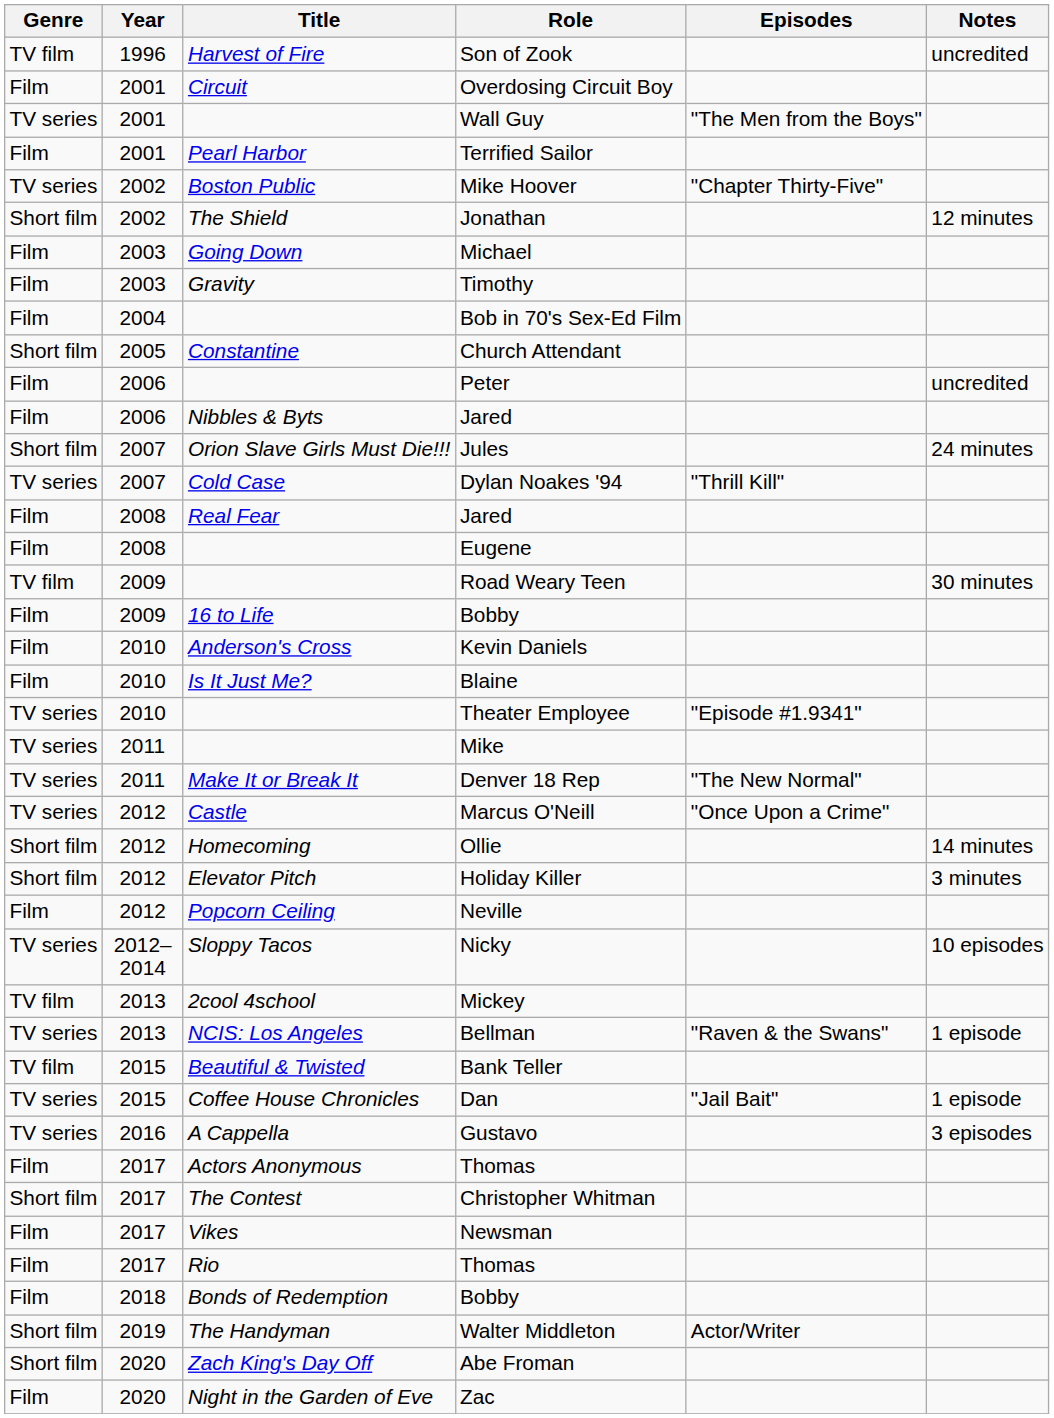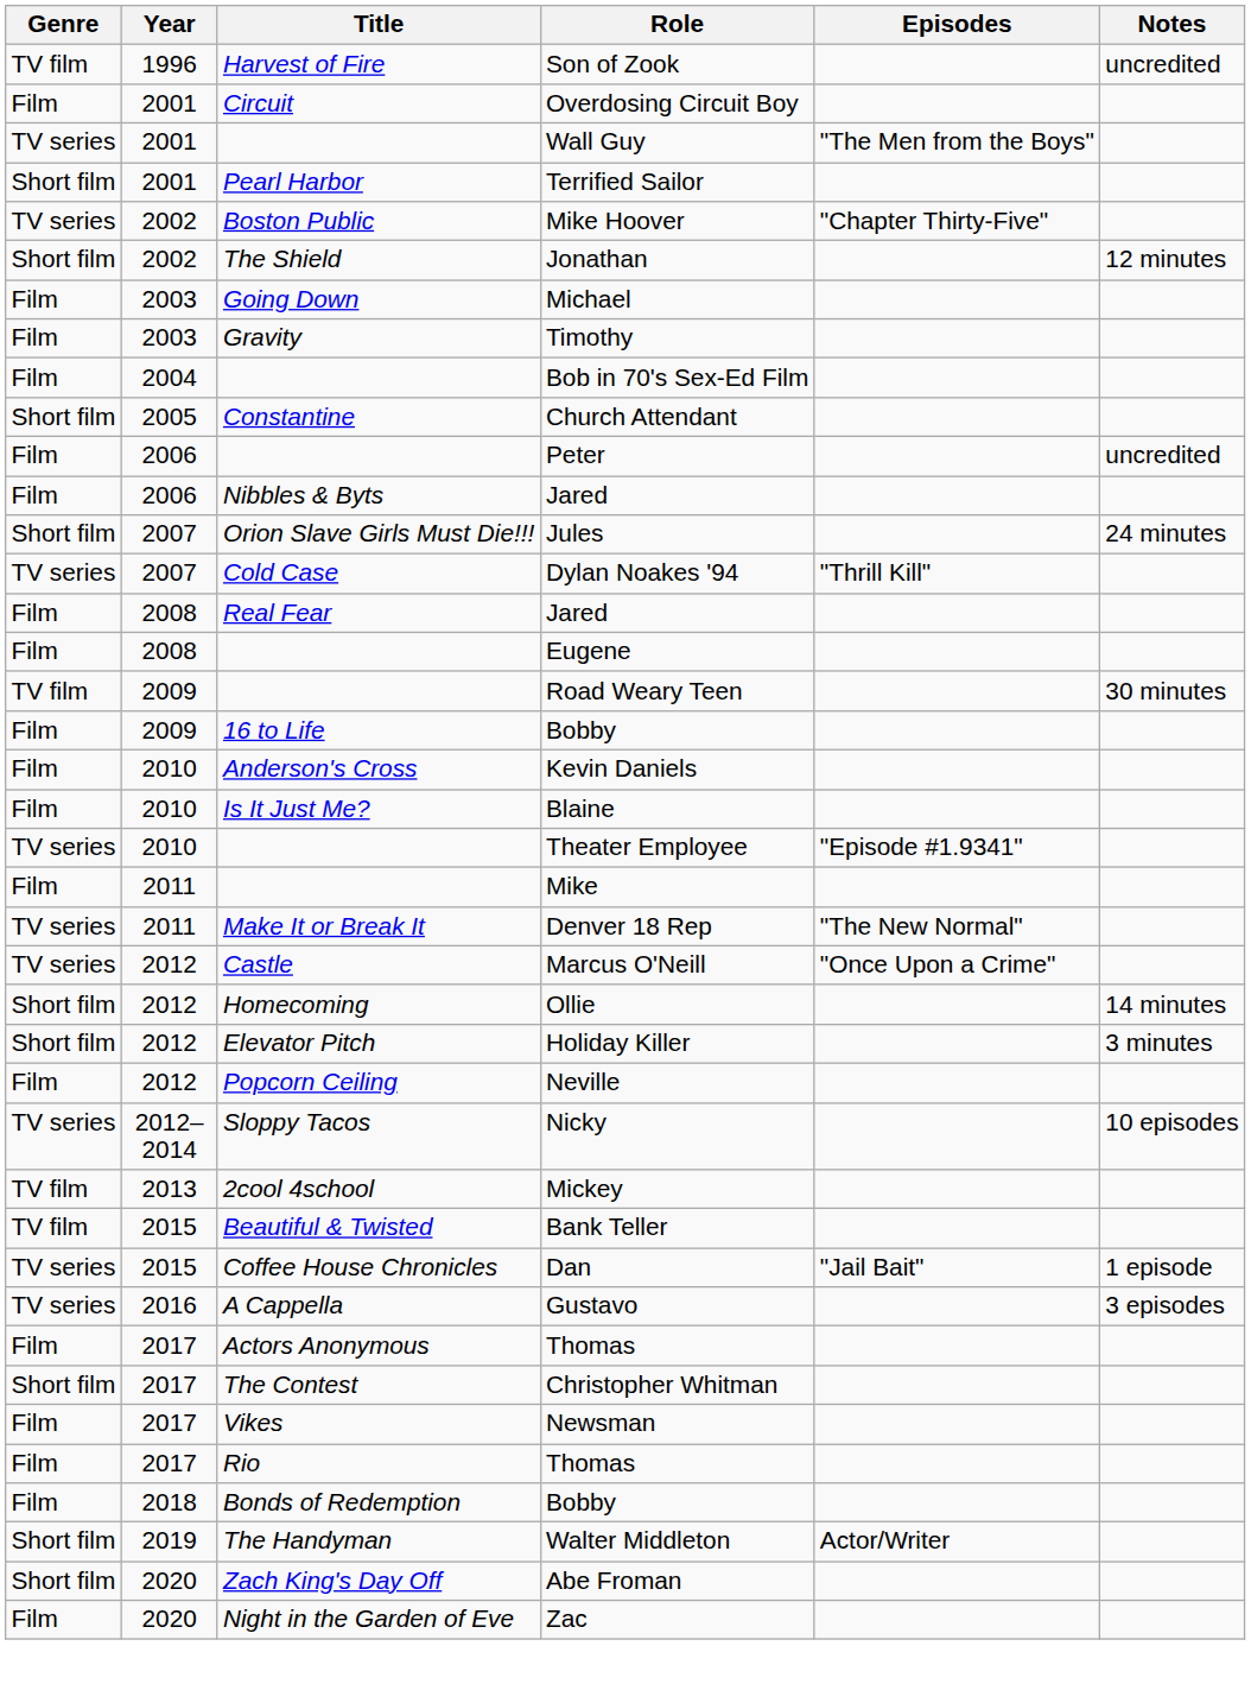 <table class="wikitable sortable">
 <tr>
 <th>Genre</th>
 <th width="55">Year</th>
 <th>Title</th>
 <th>Role</th>
 <th>Episodes</th>
 <th>Notes</th>
 </tr>
 <tr valign="top">
 <td>TV film</td>
 <td align="center">1996</td>
 <td><em><a href='#'>Harvest of Fire</a></em></td>
 <td>Son of Zook</td>
 <td></td>
 <td>uncredited</td>
 </tr>
 <tr valign="top">
 <td>Film</td>
 <td align="center">2001</td>
 <td><em><a href='#'>Circuit</a></em></td>
 <td>Overdosing Circuit Boy</td>
 <td></td>
 <td></td>
 </tr>
 <tr valign="top">
 <td>TV series</td>
 <td align="center">2001</td>
 <td><em></em></td>
 <td>Wall Guy</td>
 <td>"The Men from the Boys"</td>
 <td></td>
 </tr>
 <tr valign="top">
-<td>Film</td>
+<td>Short film</td>
 <td align="center">2001</td>
 <td><em><a href='#'>Pearl Harbor</a></em></td>
 <td>Terrified Sailor</td>
 <td></td>
 <td></td>
 </tr>
 <tr valign="top">
 <td>TV series</td>
 <td align="center">2002</td>
 <td><em><a href='#'>Boston Public</a></em></td>
 <td>Mike Hoover</td>
 <td>"Chapter Thirty-Five"</td>
 <td></td>
 </tr>
 <tr valign="top">
 <td>Short film</td>
 <td align="center">2002</td>
 <td><em>The Shield</em></td>
 <td>Jonathan</td>
 <td></td>
 <td>12 minutes</td>
 </tr>
 <tr valign="top">
 <td>Film</td>
 <td align="center">2003</td>
 <td><em><a href='#'>Going Down</a></em></td>
 <td>Michael</td>
 <td></td>
 <td></td>
 </tr>
 <tr valign="top">
 <td>Film</td>
 <td align="center">2003</td>
 <td><em>Gravity</em></td>
 <td>Timothy</td>
 <td></td>
 <td></td>
 </tr>
 <tr valign="top">
 <td>Film</td>
 <td align="center">2004</td>
 <td><em></em></td>
 <td>Bob in 70's Sex-Ed Film</td>
 <td></td>
 <td></td>
 </tr>
 <tr valign="top">
 <td>Short film</td>
 <td align="center">2005</td>
 <td><em><a href='#'>Constantine</a></em></td>
 <td>Church Attendant</td>
 <td></td>
 <td></td>
 </tr>
 <tr valign="top">
 <td>Film</td>
 <td align="center">2006</td>
 <td><em></em></td>
 <td>Peter</td>
 <td></td>
 <td>uncredited</td>
 </tr>
 <tr valign="top">
 <td>Film</td>
 <td align="center">2006</td>
 <td><em>Nibbles & Byts</em></td>
 <td>Jared</td>
 <td></td>
 <td></td>
 </tr>
 <tr valign="top">
 <td>Short film</td>
 <td align="center">2007</td>
 <td><em>Orion Slave Girls Must Die!!!</em></td>
 <td>Jules</td>
 <td></td>
 <td>24 minutes</td>
 </tr>
 <tr valign="top">
 <td>TV series</td>
 <td align="center">2007</td>
 <td><em><a href='#'>Cold Case</a></em></td>
 <td>Dylan Noakes '94</td>
 <td>"Thrill Kill"</td>
 <td></td>
 </tr>
 <tr valign="top">
 <td>Film</td>
 <td align="center">2008</td>
 <td><em><a href='#'>Real Fear</a></em></td>
 <td>Jared</td>
 <td></td>
 <td></td>
 </tr>
 <tr valign="top">
 <td>Film</td>
 <td align="center">2008</td>
 <td><em></em></td>
 <td>Eugene</td>
 <td></td>
 <td></td>
 </tr>
 <tr valign="top">
 <td>TV film</td>
 <td align="center">2009</td>
 <td><em></em></td>
 <td>Road Weary Teen</td>
 <td></td>
 <td>30 minutes</td>
 </tr>
 <tr valign="top">
 <td>Film</td>
 <td align="center">2009</td>
 <td><em><a href='#'>16 to Life</a></em></td>
 <td>Bobby</td>
 <td></td>
 <td></td>
 </tr>
 <tr valign="top">
 <td>Film</td>
 <td align="center">2010</td>
 <td><em><a href='#'>Anderson's Cross</a></em></td>
 <td>Kevin Daniels</td>
 <td></td>
 <td></td>
 </tr>
 <tr valign="top">
 <td>Film</td>
 <td align="center">2010</td>
 <td><em><a href='#'>Is It Just Me?</a></em></td>
 <td>Blaine</td>
 <td></td>
 <td></td>
 </tr>
 <tr valign="top">
 <td>TV series</td>
 <td align="center">2010</td>
 <td><em></em></td>
 <td>Theater Employee</td>
 <td>"Episode #1.9341"</td>
 <td></td>
 </tr>
 <tr valign="top">
-<td>TV series</td>
+<td>Film</td>
 <td align="center">2011</td>
 <td><em></em></td>
 <td>Mike</td>
 <td></td>
 <td></td>
 </tr>
 <tr valign="top">
 <td>TV series</td>
 <td align="center">2011</td>
 <td><em><a href='#'>Make It or Break It</a></em></td>
 <td>Denver 18 Rep</td>
 <td>"The New Normal"</td>
 <td></td>
 </tr>
 <tr valign="top">
 <td>TV series</td>
 <td align="center">2012</td>
 <td><em><a href='#'>Castle</a></em></td>
 <td>Marcus O'Neill</td>
 <td>"Once Upon a Crime"</td>
 <td></td>
 </tr>
 <tr valign="top">
 <td>Short film</td>
 <td align="center">2012</td>
 <td><em>Homecoming</em></td>
 <td>Ollie</td>
 <td></td>
 <td>14 minutes</td>
 </tr>
 <tr valign="top">
 <td>Short film</td>
 <td align="center">2012</td>
 <td><em>Elevator Pitch</em></td>
 <td>Holiday Killer</td>
 <td></td>
 <td>3 minutes</td>
 </tr>
 <tr valign="top">
 <td>Film</td>
 <td align="center">2012</td>
 <td><em><a href='#'>Popcorn Ceiling</a></em></td>
 <td>Neville</td>
 <td></td>
 <td></td>
 </tr>
 <tr valign="top">
 <td>TV series</td>
 <td align="center">2012–2014</td>
 <td><em>Sloppy Tacos</em></td>
 <td>Nicky</td>
 <td></td>
 <td>10 episodes</td>
 </tr>
 <tr valign="top">
 <td>TV film</td>
 <td align="center">2013</td>
 <td><em>2cool 4school</em></td>
 <td>Mickey</td>
 <td></td>
 <td></td>
-</tr>
-<tr valign="top">
-<td>TV series</td>
-<td align="center">2013</td>
-<td><em><a href='#'>NCIS: Los Angeles</a></em></td>
-<td>Bellman</td>
-<td>"Raven & the Swans"</td>
-<td>1 episode</td>
 </tr>
 <tr valign="top">
 <td>TV film</td>
 <td align="center">2015</td>
 <td><em><a href='#'>Beautiful & Twisted</a></em></td>
 <td>Bank Teller</td>
 <td></td>
 <td></td>
 </tr>
 <tr valign="top">
 <td>TV series</td>
 <td align="center">2015</td>
 <td><em>Coffee House Chronicles</em></td>
 <td>Dan</td>
 <td>"Jail Bait"</td>
 <td>1 episode</td>
 </tr>
 <tr valign="top">
 <td>TV series</td>
 <td align="center">2016</td>
 <td><em>A Cappella</em></td>
 <td>Gustavo</td>
 <td></td>
 <td>3 episodes</td>
 </tr>
 <tr valign="top">
 <td>Film</td>
 <td align="center">2017</td>
 <td><em>Actors Anonymous</em></td>
 <td>Thomas</td>
 <td></td>
 <td></td>
 </tr>
 <tr valign="top">
 <td>Short film</td>
 <td align="center">2017</td>
 <td><em>The Contest</em></td>
 <td>Christopher Whitman</td>
 <td></td>
 <td></td>
 </tr>
 <tr valign="top">
 <td>Film</td>
 <td align="center">2017</td>
 <td><em>Vikes</em></td>
 <td>Newsman</td>
 <td></td>
 <td></td>
 </tr>
 <tr valign="top">
 <td>Film</td>
 <td align="center">2017</td>
 <td><em>Rio</em></td>
 <td>Thomas</td>
 <td></td>
 <td></td>
 </tr>
 <tr valign="top">
 <td>Film</td>
 <td align="center">2018</td>
 <td><em>Bonds of Redemption</em></td>
 <td>Bobby</td>
 <td></td>
 <td></td>
 </tr>
 <tr valign="top">
 <td>Short film</td>
 <td align="center">2019</td>
 <td><em>The Handyman</em></td>
 <td>Walter Middleton</td>
 <td>Actor/Writer</td>
 <td></td>
 </tr>
 <tr valign="top">
 <td>Short film</td>
 <td align="center">2020</td>
 <td><em><a href='#'>Zach King's Day Off</a></em></td>
 <td>Abe Froman</td>
 <td></td>
 <td></td>
 </tr>
 <tr valign="top">
 <td>Film</td>
 <td align="center">2020</td>
 <td><em>Night in the Garden of Eve </em></td>
 <td>Zac</td>
 <td></td>
 <td></td>
 </tr>
 </table>
